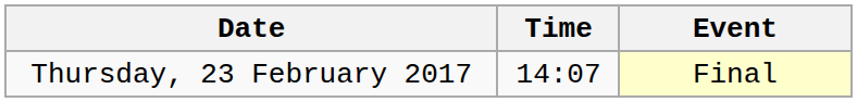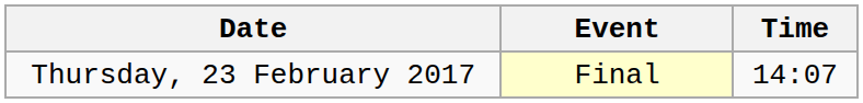 <table class = "wikitable" style="text-align:center;">
 <tr>
 <th width=220>Date</th>
+<th width=100>Event</th>
 <th width=50>Time</th>
-<th width=100>Event</th>
 </tr>
 <tr>
 <td>Thursday, 23 February 2017</td>
+<td bgcolor=ffffcc>Final</td>
 <td>14:07</td>
-<td bgcolor=ffffcc>Final</td>
 </tr>
 </table>
